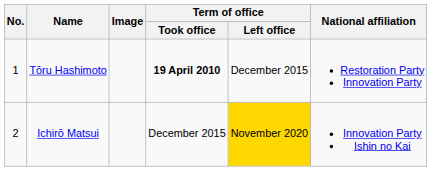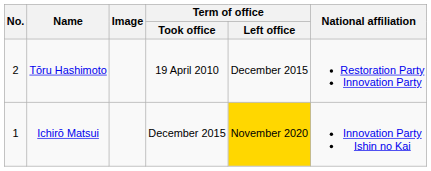 <table class="wikitable"  style="text-align:center">
 <tr>
 <th rowspan=2>No.</th>
 <th rowspan=2>Name</th>
 <th rowspan="2">Image</th>
 <th colspan=2>Term of office</th>
 <th rowspan=2>National affiliation</th>
 </tr>
 <tr>
 <th>Took office</th>
 <th>Left office</th>
 </tr>
 <tr>
-<td>1</td>
+<td>2</td>
 <td><a href='#'>Tōru Hashimoto</a></td>
 <td></td>
-<td><strong>19 April 2010</strong></td>
+<td>19 April 2010</td>
 <td>December 2015</td>
 <td><br><ul><li><a href='#'>Restoration Party</a> </li><li><a href='#'>Innovation Party</a> </li></ul></td>
 </tr>
 <tr>
-<td>2</td>
+<td>1</td>
 <td><a href='#'>Ichirō Matsui</a></td>
 <td></td>
 <td>December 2015</td>
 <td style="background: gold;">November 2020</td>
 <td><br><ul><li><a href='#'>Innovation Party</a> </li><li><a href='#'>Ishin no Kai</a> </li></ul></td>
 </tr>
 </table>
